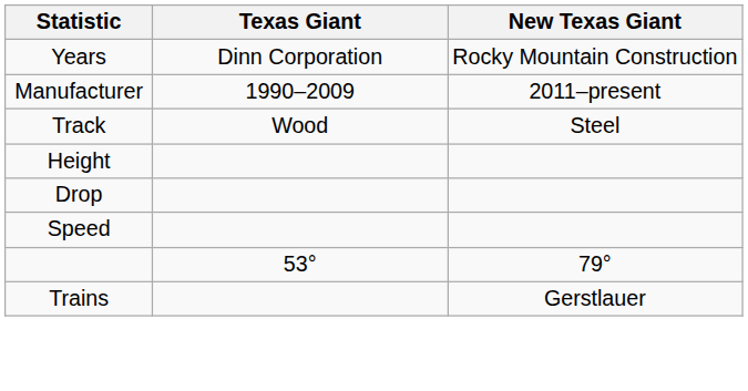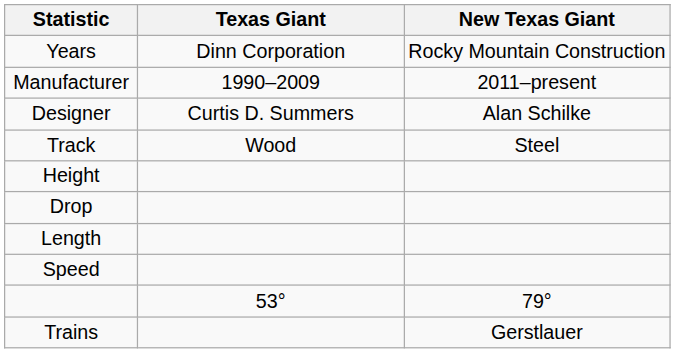 <table class="wikitable" style="text-align:center">
 <tr>
 <th width="20%">Statistic</th>
 <th width="40%">Texas Giant</th>
 <th width="40%">New Texas Giant</th>
 </tr>
 <tr>
 <td>Years</td>
 <td>Dinn Corporation</td>
 <td>Rocky Mountain Construction</td>
 </tr>
 <tr>
 <td>Manufacturer</td>
 <td>1990–2009</td>
 <td>2011–present</td>
 </tr>
 <tr>
+<td>Designer</td>
+<td>Curtis D. Summers</td>
+<td>Alan Schilke</td>
+</tr>
+<tr>
 <td>Track</td>
 <td>Wood</td>
 <td>Steel</td>
 </tr>
 <tr>
 <td>Height</td>
 <td></td>
 <td></td>
 </tr>
 <tr>
 <td>Drop</td>
+<td></td>
+<td></td>
+</tr>
+<tr>
+<td>Length</td>
 <td></td>
 <td></td>
 </tr>
 <tr>
 <td>Speed</td>
 <td></td>
 <td></td>
 </tr>
 <tr>
 <td></td>
 <td>53°</td>
 <td>79°</td>
 </tr>
 <tr>
 <td>Trains</td>
 <td></td>
 <td>Gerstlauer</td>
 </tr>
 </table>
